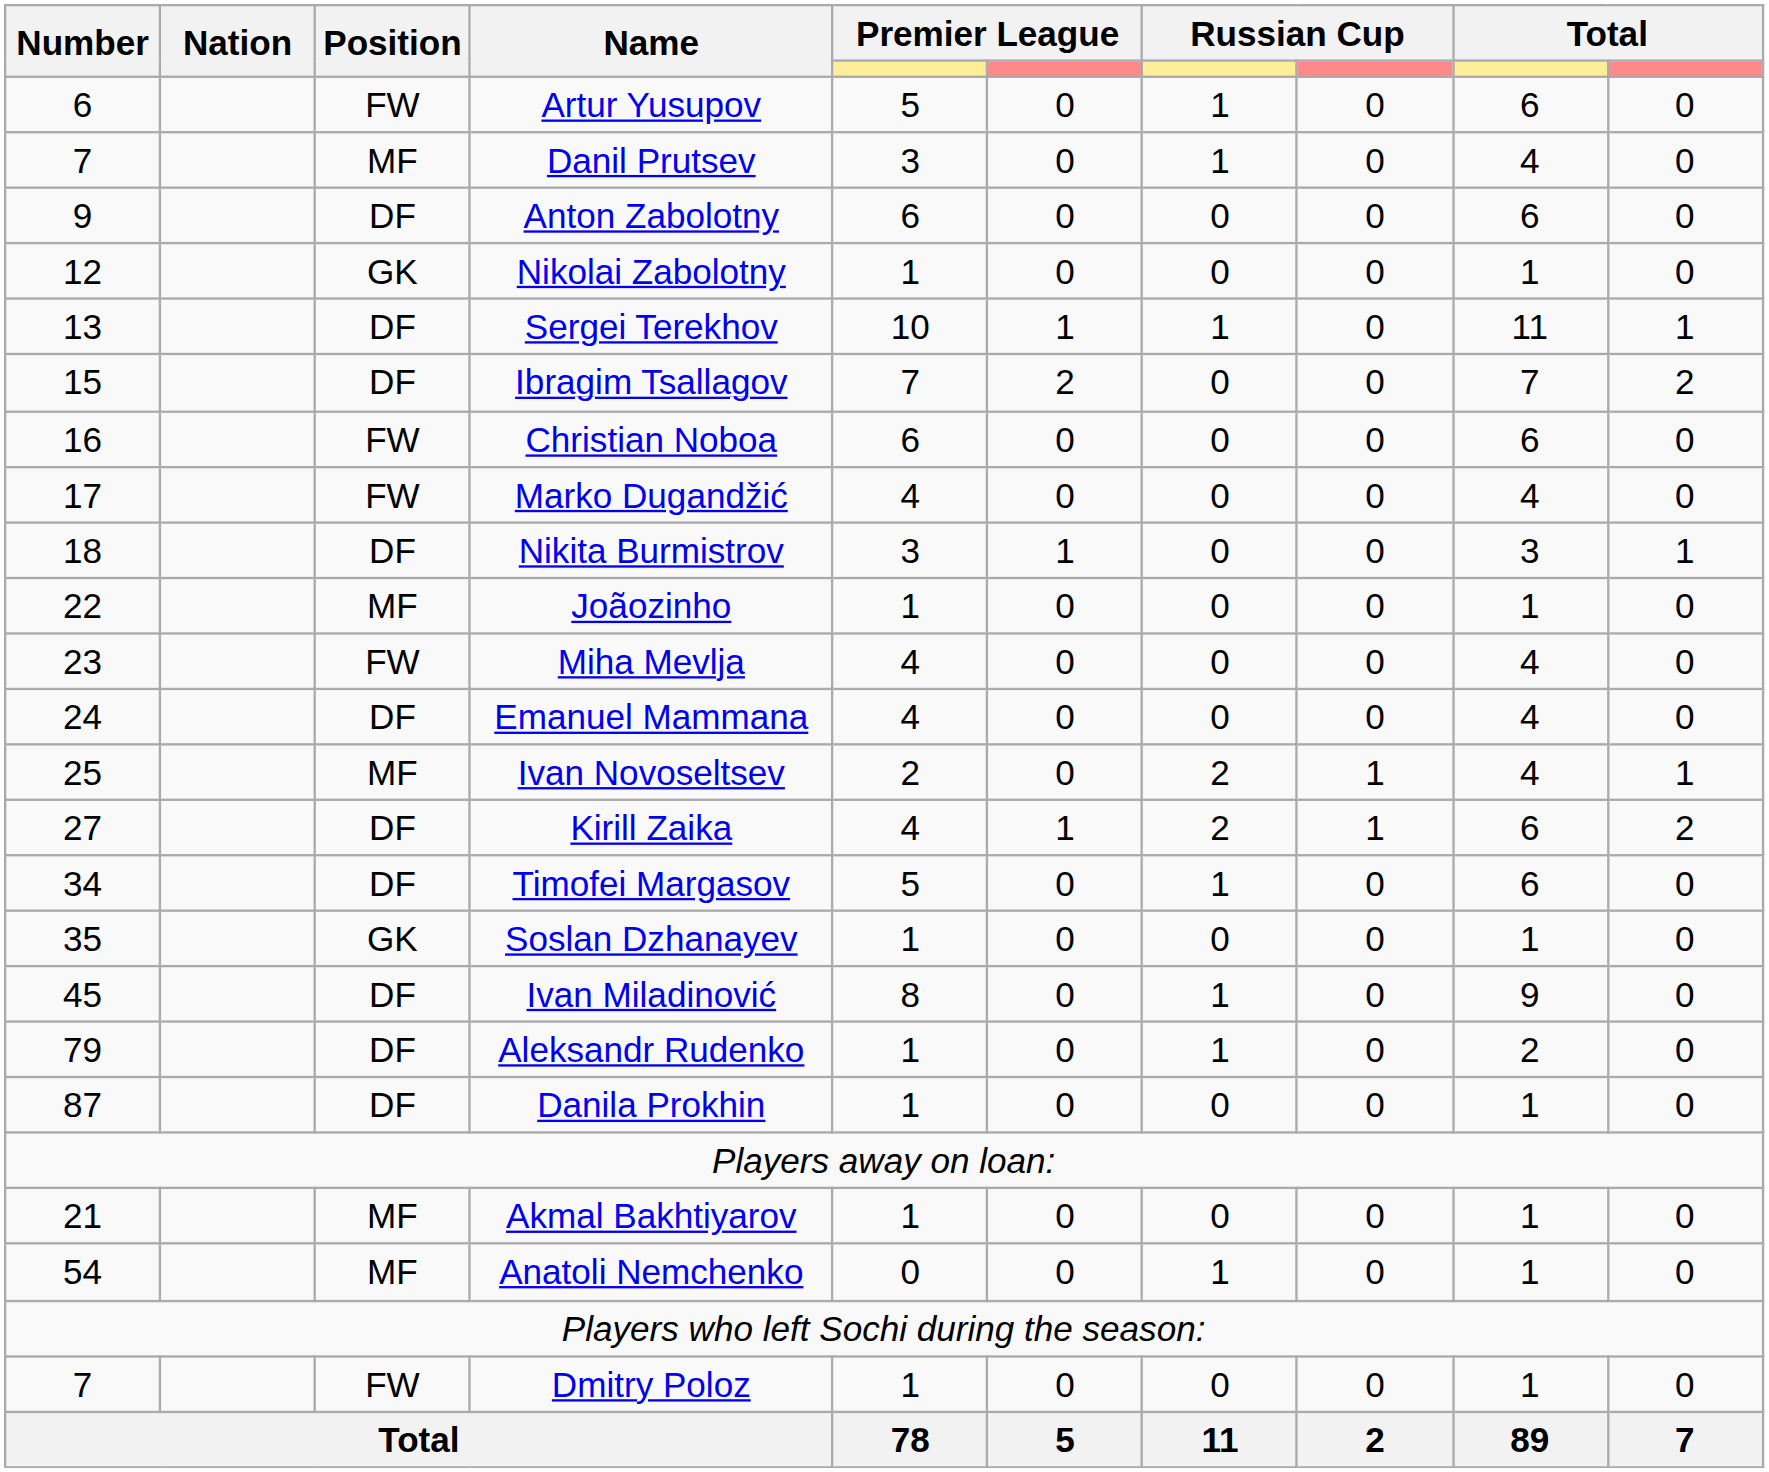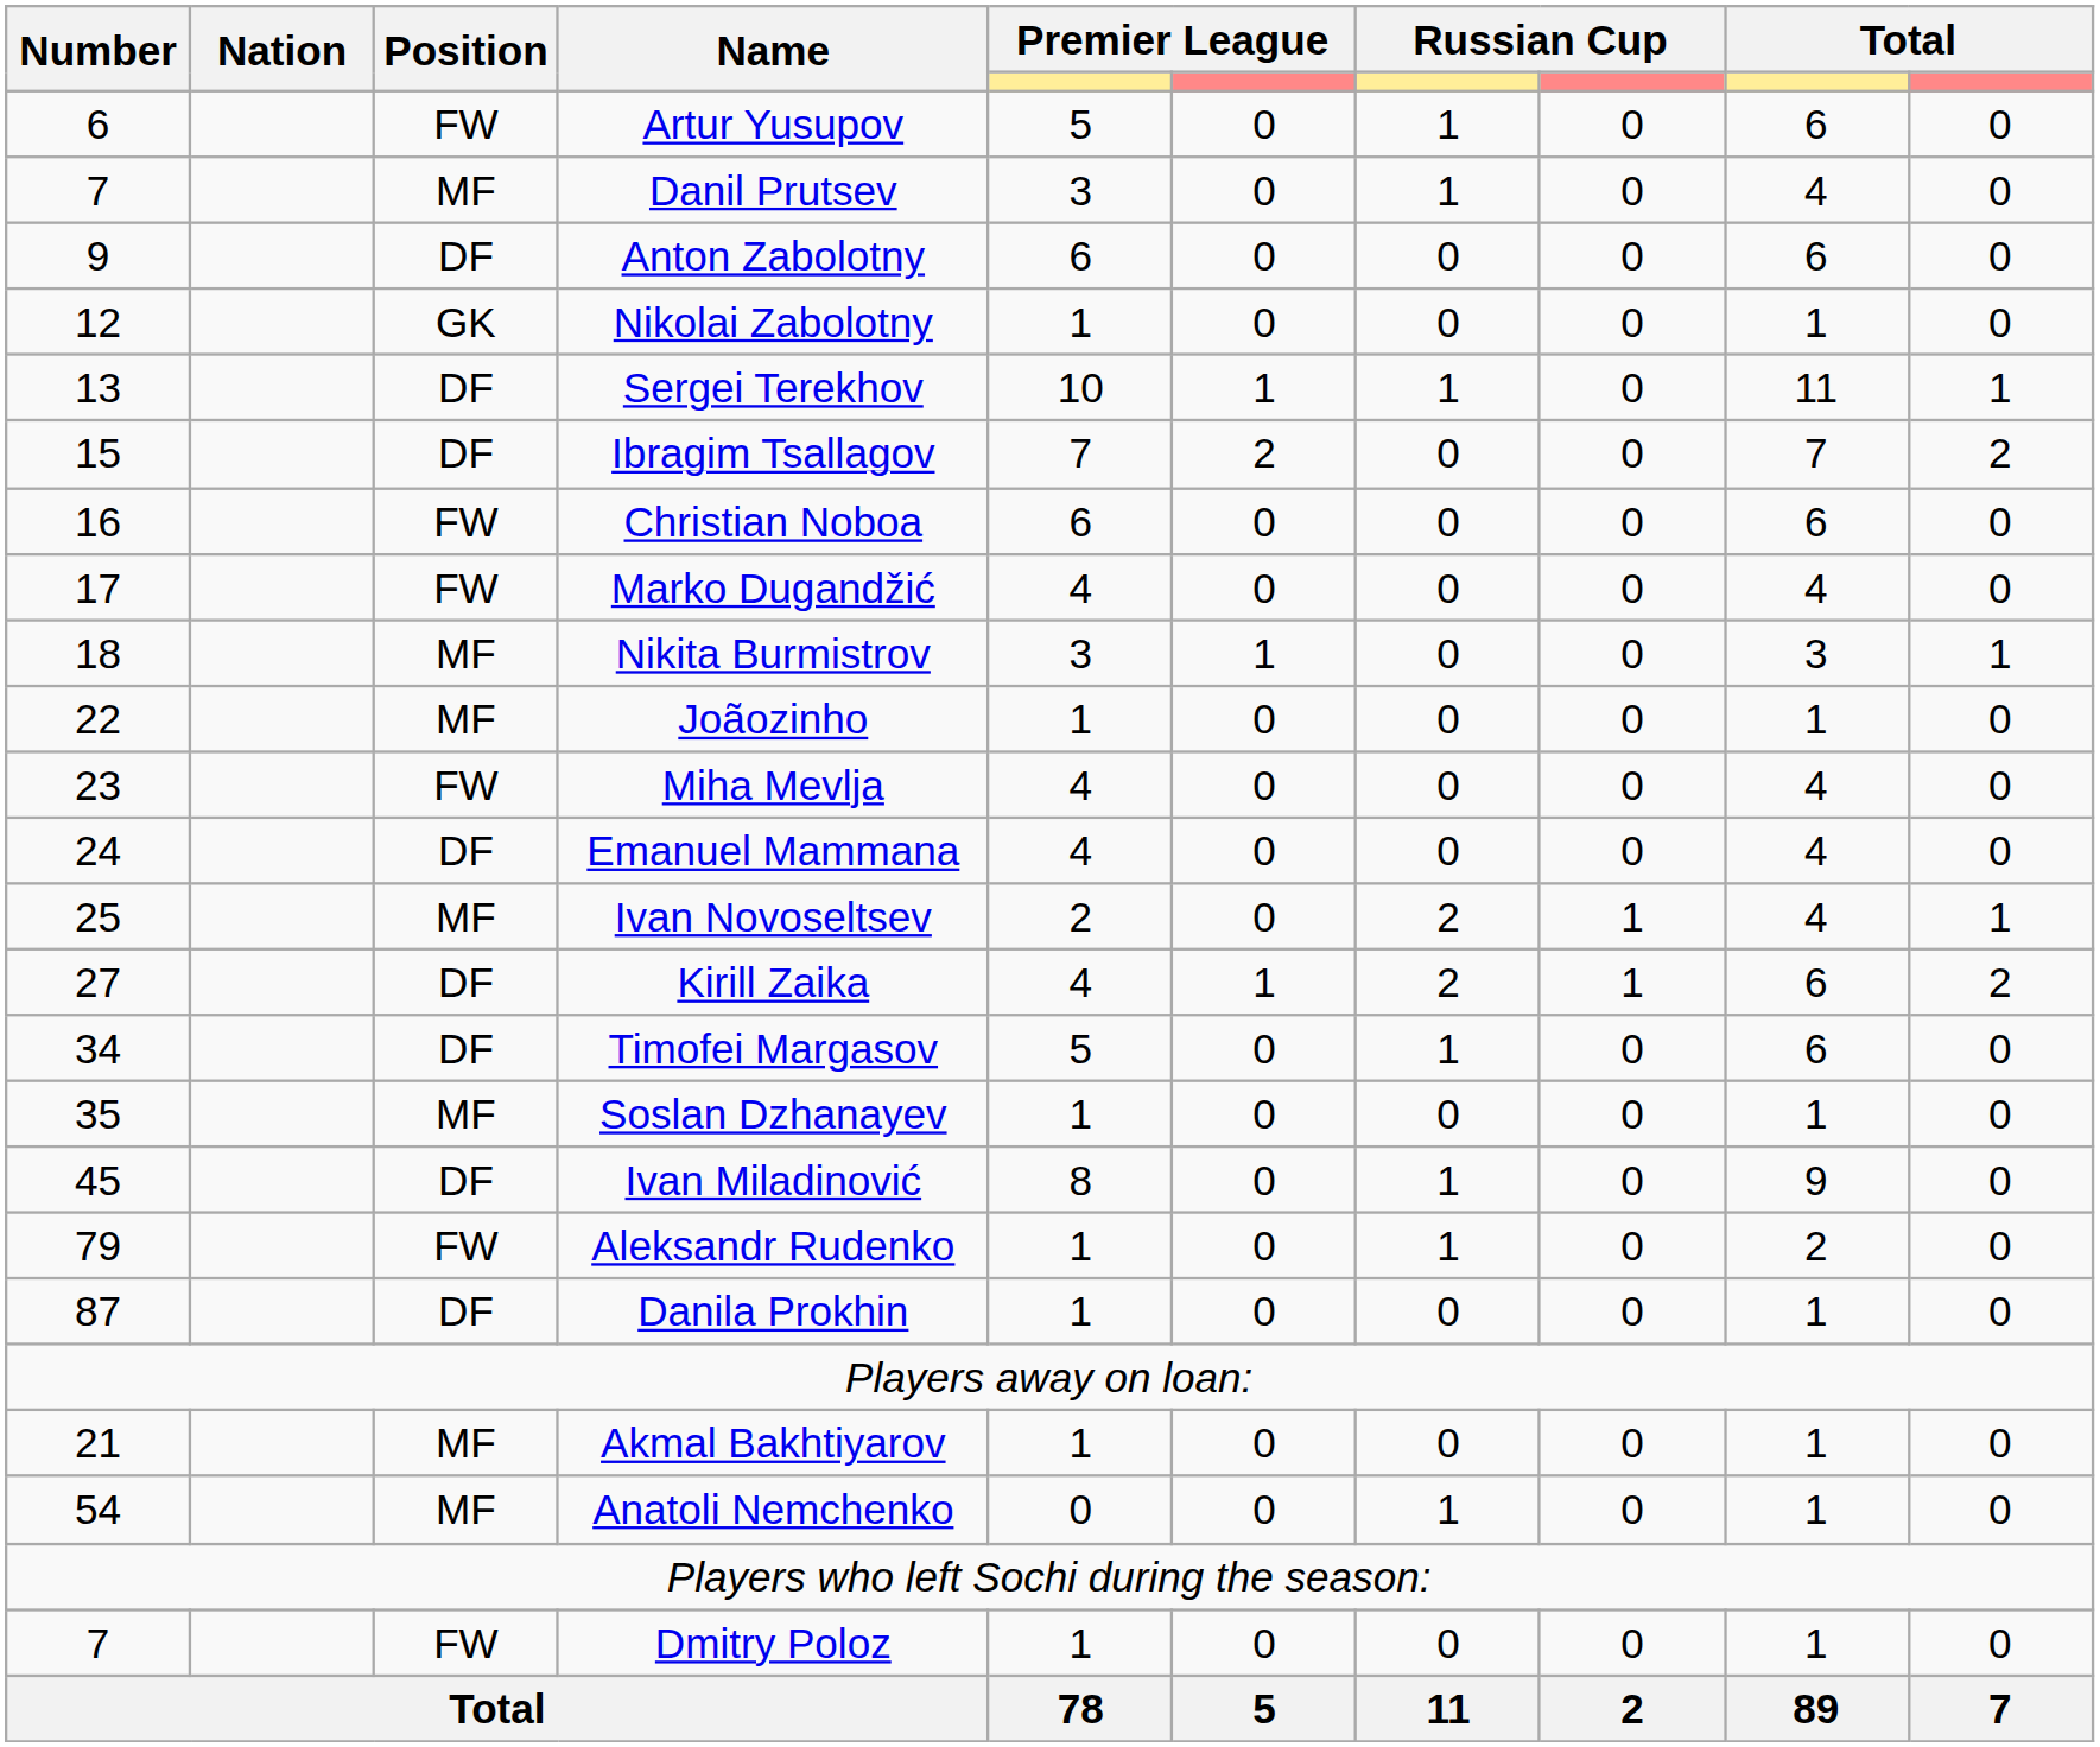 <table class="wikitable" style="font-size: 95%; text-align: center;">
 <tr>
 <th rowspan=2 width=60>Number</th>
 <th rowspan=2 width=60>Nation</th>
 <th rowspan=2 width=60>Position</th>
 <th rowspan=2 width=150>Name</th>
 <th colspan=2>Premier League</th>
 <th colspan=2>Russian Cup</th>
 <th colspan=2>Total</th>
 </tr>
 <tr>
 <th style="width:60px; background:#fe9;"></th>
 <th style="width:60px; background:#ff8888;"></th>
 <th style="width:60px; background:#fe9;"></th>
 <th style="width:60px; background:#ff8888;"></th>
 <th style="width:60px; background:#fe9;"></th>
 <th style="width:60px; background:#ff8888;"></th>
 </tr>
 <tr>
 <td>6</td>
 <td></td>
 <td>FW</td>
 <td><a href='#'>Artur Yusupov</a></td>
 <td>5</td>
 <td>0</td>
 <td>1</td>
 <td>0</td>
 <td>6</td>
 <td>0</td>
 </tr>
 <tr>
 <td>7</td>
 <td></td>
 <td>MF</td>
 <td><a href='#'>Danil Prutsev</a></td>
 <td>3</td>
 <td>0</td>
 <td>1</td>
 <td>0</td>
 <td>4</td>
 <td>0</td>
 </tr>
 <tr>
 <td>9</td>
 <td></td>
 <td>DF</td>
 <td><a href='#'>Anton Zabolotny</a></td>
 <td>6</td>
 <td>0</td>
 <td>0</td>
 <td>0</td>
 <td>6</td>
 <td>0</td>
 </tr>
 <tr>
 <td>12</td>
 <td></td>
 <td>GK</td>
 <td><a href='#'>Nikolai Zabolotny</a></td>
 <td>1</td>
 <td>0</td>
 <td>0</td>
 <td>0</td>
 <td>1</td>
 <td>0</td>
 </tr>
 <tr>
 <td>13</td>
 <td></td>
 <td>DF</td>
 <td><a href='#'>Sergei Terekhov</a></td>
 <td>10</td>
 <td>1</td>
 <td>1</td>
 <td>0</td>
 <td>11</td>
 <td>1</td>
 </tr>
 <tr>
 <td>15</td>
 <td></td>
 <td>DF</td>
 <td><a href='#'>Ibragim Tsallagov</a></td>
 <td>7</td>
 <td>2</td>
 <td>0</td>
 <td>0</td>
 <td>7</td>
 <td>2</td>
 </tr>
 <tr>
 <td>16</td>
 <td></td>
 <td>FW</td>
 <td><a href='#'>Christian Noboa</a></td>
 <td>6</td>
 <td>0</td>
 <td>0</td>
 <td>0</td>
 <td>6</td>
 <td>0</td>
 </tr>
 <tr>
 <td>17</td>
 <td></td>
 <td>FW</td>
 <td><a href='#'>Marko Dugandžić</a></td>
 <td>4</td>
 <td>0</td>
 <td>0</td>
 <td>0</td>
 <td>4</td>
 <td>0</td>
 </tr>
 <tr>
 <td>18</td>
 <td></td>
-<td>DF</td>
+<td>MF</td>
 <td><a href='#'>Nikita Burmistrov</a></td>
 <td>3</td>
 <td>1</td>
 <td>0</td>
 <td>0</td>
 <td>3</td>
 <td>1</td>
 </tr>
 <tr>
 <td>22</td>
 <td></td>
 <td>MF</td>
 <td><a href='#'>Joãozinho</a></td>
 <td>1</td>
 <td>0</td>
 <td>0</td>
 <td>0</td>
 <td>1</td>
 <td>0</td>
 </tr>
 <tr>
 <td>23</td>
 <td></td>
 <td>FW</td>
 <td><a href='#'>Miha Mevlja</a></td>
 <td>4</td>
 <td>0</td>
 <td>0</td>
 <td>0</td>
 <td>4</td>
 <td>0</td>
 </tr>
 <tr>
 <td>24</td>
 <td></td>
 <td>DF</td>
 <td><a href='#'>Emanuel Mammana</a></td>
 <td>4</td>
 <td>0</td>
 <td>0</td>
 <td>0</td>
 <td>4</td>
 <td>0</td>
 </tr>
 <tr>
 <td>25</td>
 <td></td>
 <td>MF</td>
 <td><a href='#'>Ivan Novoseltsev</a></td>
 <td>2</td>
 <td>0</td>
 <td>2</td>
 <td>1</td>
 <td>4</td>
 <td>1</td>
 </tr>
 <tr>
 <td>27</td>
 <td></td>
 <td>DF</td>
 <td><a href='#'>Kirill Zaika</a></td>
 <td>4</td>
 <td>1</td>
 <td>2</td>
 <td>1</td>
 <td>6</td>
 <td>2</td>
 </tr>
 <tr>
 <td>34</td>
 <td></td>
 <td>DF</td>
 <td><a href='#'>Timofei Margasov</a></td>
 <td>5</td>
 <td>0</td>
 <td>1</td>
 <td>0</td>
 <td>6</td>
 <td>0</td>
 </tr>
 <tr>
 <td>35</td>
 <td></td>
-<td>GK</td>
+<td>MF</td>
 <td><a href='#'>Soslan Dzhanayev</a></td>
 <td>1</td>
 <td>0</td>
 <td>0</td>
 <td>0</td>
 <td>1</td>
 <td>0</td>
 </tr>
 <tr>
 <td>45</td>
 <td></td>
 <td>DF</td>
 <td><a href='#'>Ivan Miladinović</a></td>
 <td>8</td>
 <td>0</td>
 <td>1</td>
 <td>0</td>
 <td>9</td>
 <td>0</td>
 </tr>
 <tr>
 <td>79</td>
 <td></td>
-<td>DF</td>
+<td>FW</td>
 <td><a href='#'>Aleksandr Rudenko</a></td>
 <td>1</td>
 <td>0</td>
 <td>1</td>
 <td>0</td>
 <td>2</td>
 <td>0</td>
 </tr>
 <tr>
 <td>87</td>
 <td></td>
 <td>DF</td>
 <td><a href='#'>Danila Prokhin</a></td>
 <td>1</td>
 <td>0</td>
 <td>0</td>
 <td>0</td>
 <td>1</td>
 <td>0</td>
 </tr>
 <tr>
 <td colspan="14"><em>Players away on loan:</em></td>
 </tr>
 <tr>
 <td>21</td>
 <td></td>
 <td>MF</td>
 <td><a href='#'>Akmal Bakhtiyarov</a></td>
 <td>1</td>
 <td>0</td>
 <td>0</td>
 <td>0</td>
 <td>1</td>
 <td>0</td>
 </tr>
 <tr>
 <td>54</td>
 <td></td>
 <td>MF</td>
 <td><a href='#'>Anatoli Nemchenko</a></td>
 <td>0</td>
 <td>0</td>
 <td>1</td>
 <td>0</td>
 <td>1</td>
 <td>0</td>
 </tr>
 <tr>
 <td colspan="14"><em>Players who left Sochi during the season:</em></td>
 </tr>
 <tr>
 <td>7</td>
 <td></td>
 <td>FW</td>
 <td><a href='#'>Dmitry Poloz</a></td>
 <td>1</td>
 <td>0</td>
 <td>0</td>
 <td>0</td>
 <td>1</td>
 <td>0</td>
 </tr>
 <tr>
 <th colspan=4>Total</th>
 <th>78</th>
 <th>5</th>
 <th>11</th>
 <th>2</th>
 <th>89</th>
 <th>7</th>
 </tr>
 </table>
